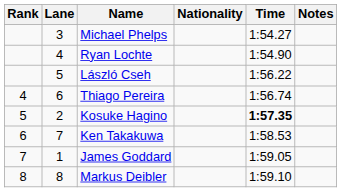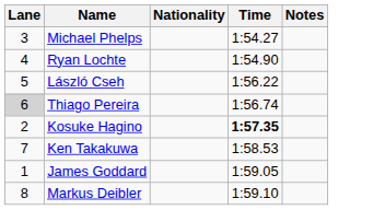 <table class="wikitable sortable" style="text-align:center">
 <tr>
-<th>Rank</th>
 <th>Lane</th>
 <th>Name</th>
 <th>Nationality</th>
 <th>Time</th>
 <th>Notes</th>
 </tr>
 <tr>
-<td></td>
 <td>3</td>
 <td align=left><a href='#'>Michael Phelps</a></td>
 <td align=left></td>
 <td>1:54.27</td>
 <td></td>
 </tr>
 <tr>
-<td></td>
 <td>4</td>
 <td align=left><a href='#'>Ryan Lochte</a></td>
 <td align=left></td>
 <td>1:54.90</td>
 <td></td>
 </tr>
 <tr>
-<td></td>
 <td>5</td>
 <td align=left><a href='#'>László Cseh</a></td>
 <td align=left></td>
 <td>1:56.22</td>
 <td></td>
 </tr>
 <tr>
-<td>4</td>
-<td>6</td>
+<td style="background: lightgrey;">6</td>
 <td align=left><a href='#'>Thiago Pereira</a></td>
 <td align=left></td>
 <td>1:56.74</td>
 <td></td>
 </tr>
 <tr>
-<td>5</td>
 <td>2</td>
 <td align=left><a href='#'>Kosuke Hagino</a></td>
 <td align=left></td>
 <td><strong>1:57.35</strong></td>
 <td></td>
 </tr>
 <tr>
-<td>6</td>
 <td>7</td>
 <td align=left><a href='#'>Ken Takakuwa</a></td>
 <td align=left></td>
 <td>1:58.53</td>
 <td></td>
 </tr>
 <tr>
-<td>7</td>
 <td>1</td>
 <td align=left><a href='#'>James Goddard</a></td>
 <td align=left></td>
 <td>1:59.05</td>
 <td></td>
 </tr>
 <tr>
 <td>8</td>
-<td>8</td>
 <td align=left><a href='#'>Markus Deibler</a></td>
 <td align=left></td>
 <td>1:59.10</td>
 <td></td>
 </tr>
 </table>
